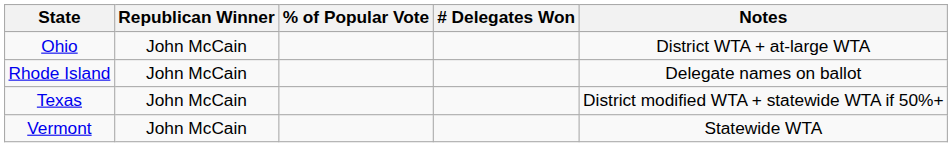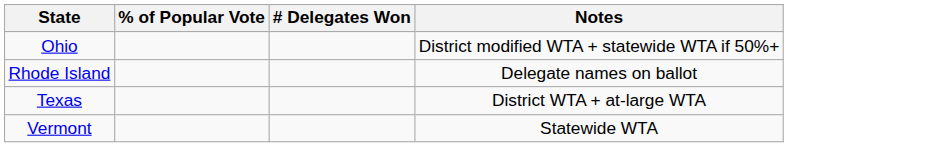 <table class="wikitable sortable" style="text-align:center">
 <tr>
 <th>State</th>
-<th>Republican Winner</th>
 <th>% of Popular Vote</th>
 <th># Delegates Won</th>
 <th>Notes</th>
 </tr>
 <tr>
 <td><a href='#'>Ohio</a></td>
-<td>John McCain</td>
 <td></td>
 <td></td>
-<td>District WTA + at-large WTA</td>
+<td>District modified WTA + statewide WTA if 50%+</td>
 </tr>
 <tr>
 <td><a href='#'>Rhode Island</a></td>
-<td>John McCain</td>
 <td></td>
 <td></td>
 <td>Delegate names on ballot</td>
 </tr>
 <tr>
 <td><a href='#'>Texas</a></td>
-<td>John McCain</td>
 <td></td>
 <td></td>
-<td>District modified WTA + statewide WTA if 50%+</td>
+<td>District WTA + at-large WTA</td>
 </tr>
 <tr>
 <td><a href='#'>Vermont</a></td>
-<td>John McCain</td>
 <td></td>
 <td></td>
 <td>Statewide WTA</td>
 </tr>
 </table>
